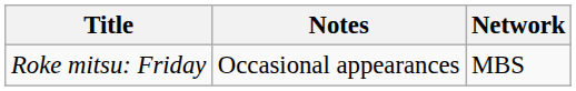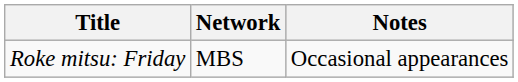 <table class="wikitable">
 <tr>
 <th>Title</th>
+<th>Network</th>
 <th>Notes</th>
-<th>Network</th>
 </tr>
 <tr>
 <td><em>Roke mitsu: Friday</em></td>
+<td>MBS</td>
 <td>Occasional appearances</td>
-<td>MBS</td>
 </tr>
 </table>
